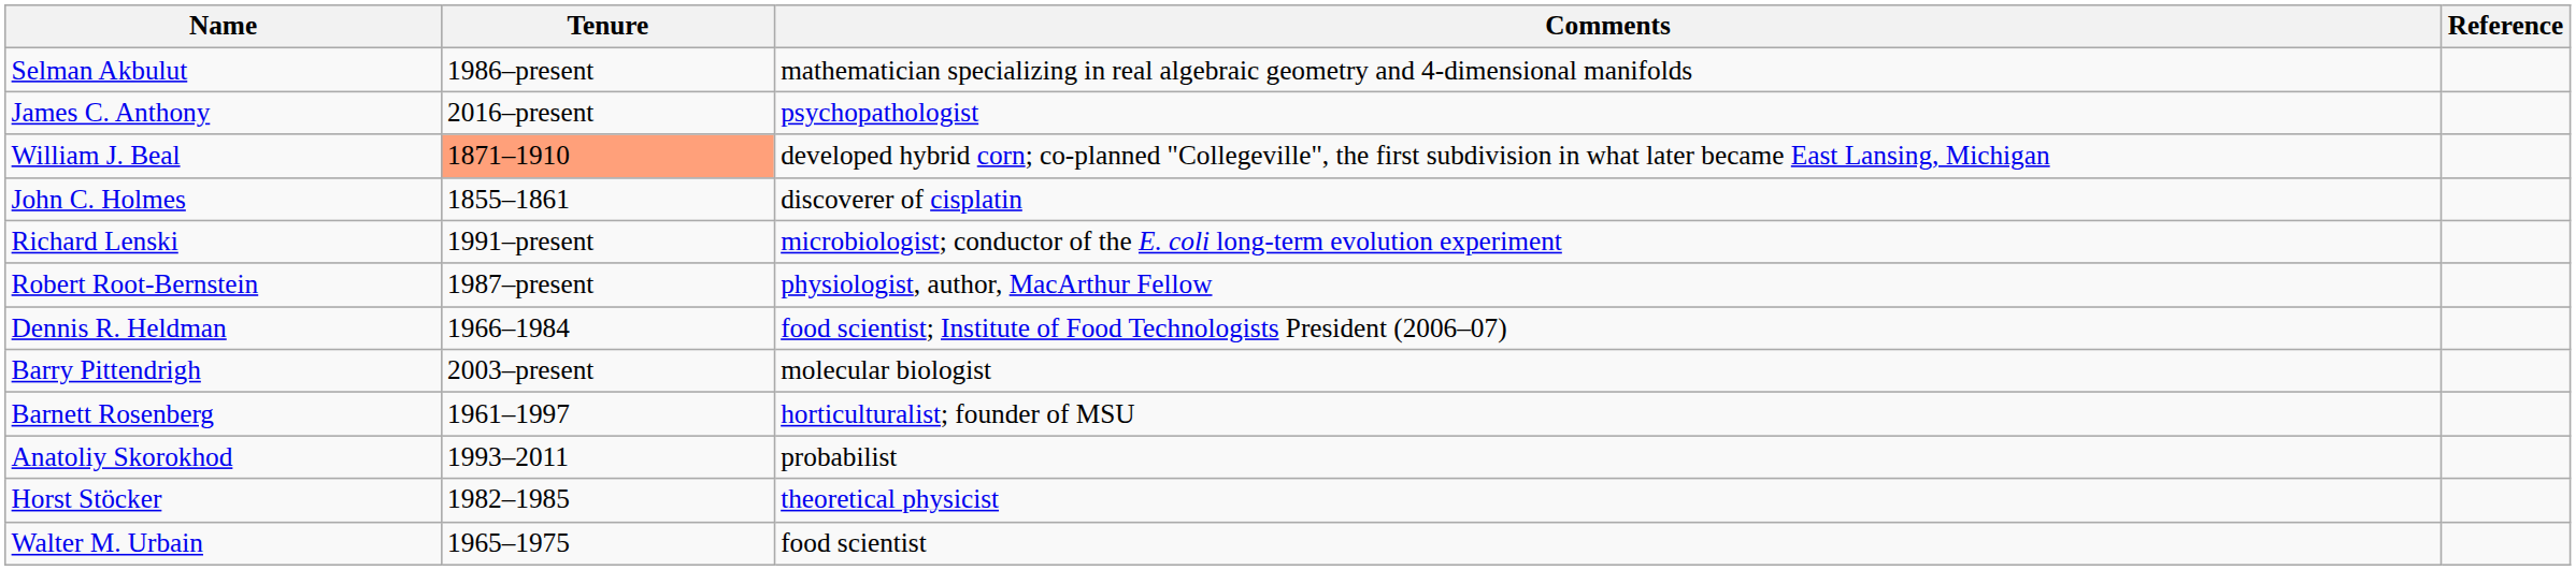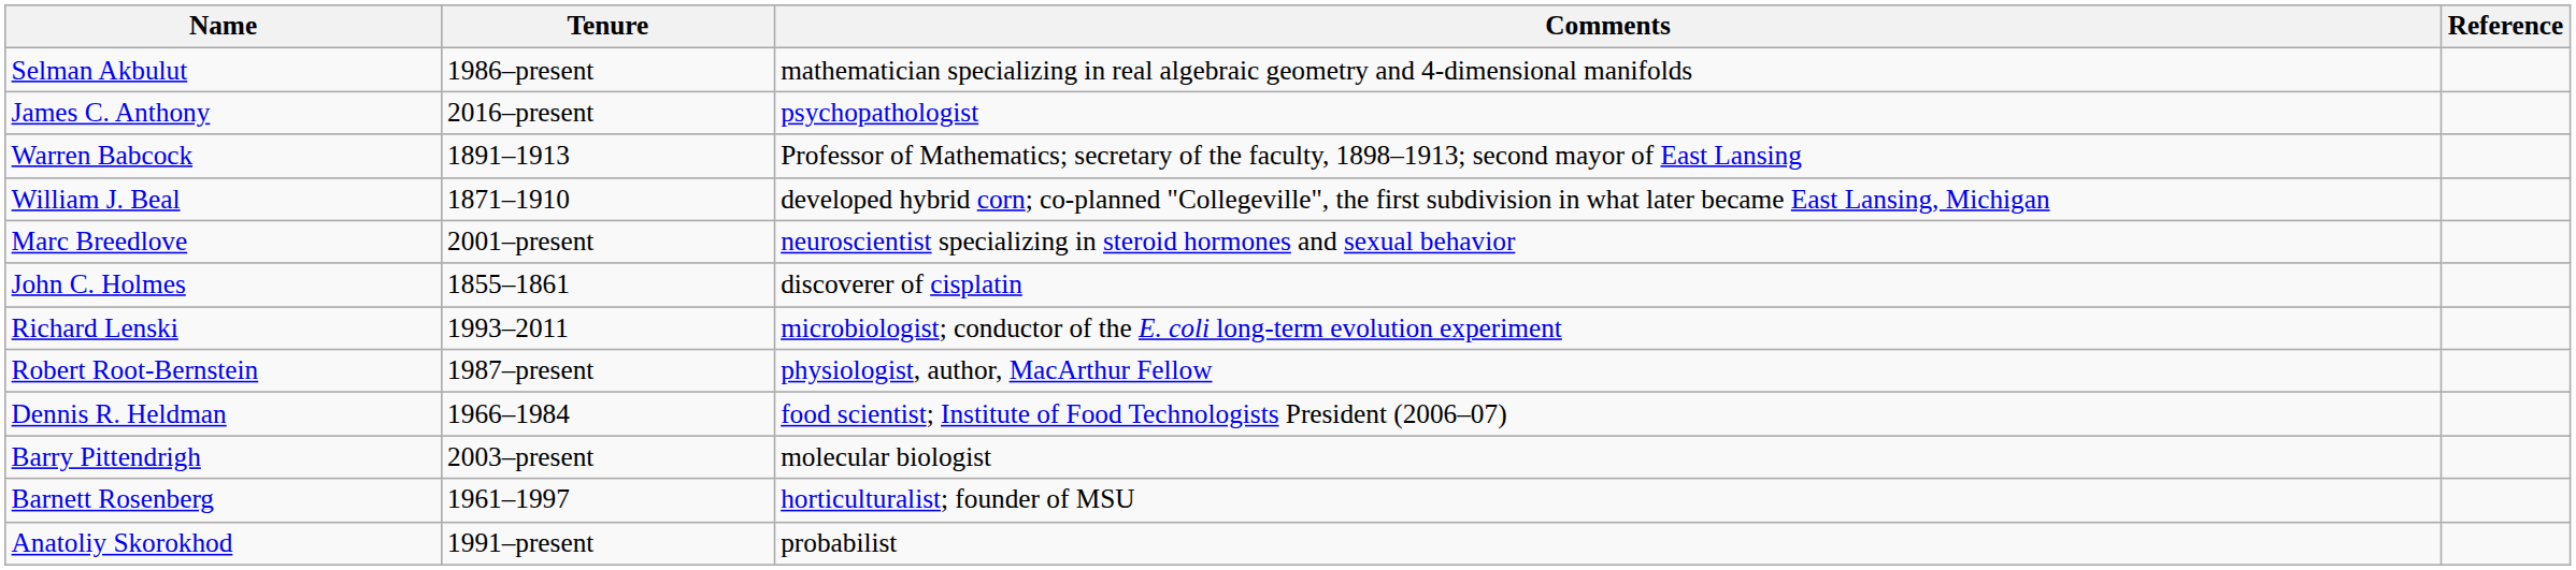 <table class=wikitable>
 <tr>
 <th style="width:17%;">Name</th>
 <th style="width:13%;">Tenure</th>
 <th style="width:65%;">Comments</th>
 <th style="width:5%;">Reference</th>
 </tr>
 <tr>
 <td><a href='#'>Selman Akbulut</a></td>
 <td>1986–present</td>
 <td>mathematician specializing in real algebraic geometry and 4-dimensional manifolds</td>
 <td></td>
 </tr>
 <tr>
 <td><a href='#'>James C. Anthony</a></td>
 <td>2016–present</td>
 <td><a href='#'>psychopathologist</a></td>
 <td></td>
 </tr>
 <tr>
+<td><a href='#'>Warren Babcock</a></td>
+<td>1891–1913</td>
+<td>Professor of Mathematics; secretary of the faculty, 1898–1913; second mayor of <a href='#'>East Lansing</a></td>
+<td></td>
+</tr>
+<tr>
 <td><a href='#'>William J. Beal</a></td>
-<td style="background: lightsalmon;">1871–1910</td>
+<td>1871–1910</td>
 <td>developed hybrid <a href='#'>corn</a>; co-planned "Collegeville", the first subdivision in what later became <a href='#'>East Lansing, Michigan</a></td>
+<td></td>
+</tr>
+<tr>
+<td><a href='#'>Marc Breedlove</a></td>
+<td>2001–present</td>
+<td><a href='#'>neuroscientist</a> specializing in <a href='#'>steroid hormones</a> and <a href='#'>sexual behavior</a></td>
 <td></td>
 </tr>
 <tr>
 <td><a href='#'>John C. Holmes</a></td>
 <td>1855–1861</td>
 <td>discoverer of <a href='#'>cisplatin</a></td>
 <td></td>
 </tr>
 <tr>
 <td><a href='#'>Richard Lenski</a></td>
-<td>1991–present</td>
+<td>1993–2011</td>
 <td><a href='#'>microbiologist</a>; conductor of the <a href='#'><em>E. coli</em> long-term evolution experiment</a></td>
 <td></td>
 </tr>
 <tr>
 <td><a href='#'>Robert Root-Bernstein</a></td>
 <td>1987–present</td>
 <td><a href='#'>physiologist</a>, author, <a href='#'>MacArthur Fellow</a></td>
 <td></td>
 </tr>
 <tr>
 <td><a href='#'>Dennis R. Heldman</a></td>
 <td>1966–1984</td>
 <td><a href='#'>food scientist</a>; <a href='#'>Institute of Food Technologists</a> President (2006–07)</td>
 <td></td>
 </tr>
 <tr>
 <td><a href='#'>Barry Pittendrigh</a></td>
 <td>2003–present</td>
 <td>molecular biologist</td>
 <td></td>
 </tr>
 <tr>
 <td><a href='#'>Barnett Rosenberg</a></td>
 <td>1961–1997</td>
 <td><a href='#'>horticulturalist</a>; founder of MSU</td>
 <td></td>
 </tr>
 <tr>
 <td><a href='#'>Anatoliy Skorokhod</a></td>
-<td>1993–2011</td>
+<td>1991–present</td>
 <td>probabilist</td>
 <td></td>
 </tr>
-<tr>
-<td><a href='#'>Horst Stöcker</a></td>
-<td>1982–1985</td>
-<td><a href='#'>theoretical physicist</a></td>
-<td></td>
-</tr>
-<tr>
-<td><a href='#'>Walter M. Urbain</a></td>
-<td>1965–1975</td>
-<td>food scientist</td>
-<td></td>
-</tr>
 </table>
